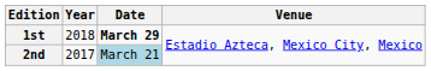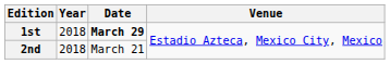 <table class=wikitable>
 <tr>
 <th>Edition</th>
 <th>Year</th>
 <th>Date</th>
 <th>Venue</th>
 </tr>
 <tr>
 <th>1st</th>
 <td>2018</td>
 <td><strong>March 29</strong></td>
 <td rowspan=2><a href='#'>Estadio Azteca</a>, <a href='#'>Mexico City</a>, <a href='#'>Mexico</a></td>
 </tr>
 <tr>
 <th>2nd</th>
-<td>2017</td>
-<td style="background: lightblue;">March 21</td>
+<td>2018</td>
+<td>March 21</td>
 </tr>
 </table>
